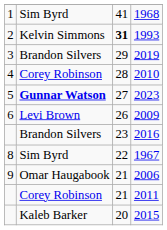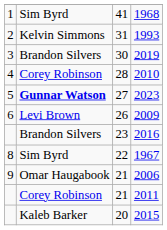 <table class="wikitable">
 <tr>
 </tr>
 <tr>
 <td>1</td>
 <td>Sim Byrd</td>
 <td>41</td>
 <td><a href='#'>1968</a></td>
 </tr>
 <tr>
 <td>2</td>
 <td>Kelvin Simmons</td>
-<td><strong>31</strong></td>
+<td>31</td>
 <td><a href='#'>1993</a></td>
 </tr>
 <tr>
 <td>3</td>
 <td>Brandon Silvers</td>
-<td>29</td>
+<td>30</td>
 <td><a href='#'>2019</a></td>
 </tr>
 <tr>
 <td>4</td>
 <td><a href='#'>Corey Robinson</a></td>
 <td>28</td>
 <td><a href='#'>2010</a></td>
 </tr>
 <tr>
 <td>5</td>
 <td><strong><a href='#'>Gunnar Watson</a></strong></td>
 <td>27</td>
 <td><a href='#'>2023</a></td>
 </tr>
 <tr>
 <td>6</td>
 <td><a href='#'>Levi Brown</a></td>
 <td>26</td>
 <td><a href='#'>2009</a></td>
 </tr>
 <tr>
 <td></td>
 <td>Brandon Silvers</td>
 <td>23</td>
 <td><a href='#'>2016</a></td>
 </tr>
 <tr>
 <td>8</td>
 <td>Sim Byrd</td>
 <td>22</td>
 <td><a href='#'>1967</a></td>
 </tr>
 <tr>
 <td>9</td>
 <td>Omar Haugabook</td>
 <td>21</td>
 <td><a href='#'>2006</a></td>
 </tr>
 <tr>
 <td></td>
 <td><a href='#'>Corey Robinson</a></td>
 <td>21</td>
 <td><a href='#'>2011</a></td>
 </tr>
 <tr>
 <td></td>
 <td>Kaleb Barker</td>
 <td>20</td>
 <td><a href='#'>2015</a></td>
 </tr>
 </table>
